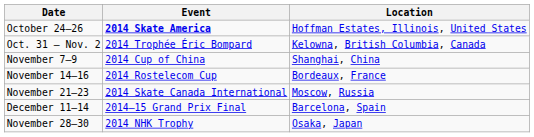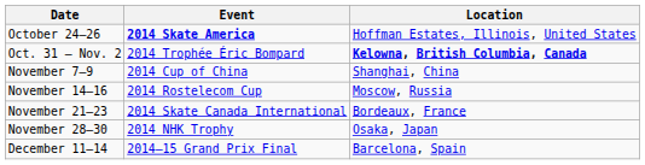 <table class="wikitable">
 <tr>
 <th>Date</th>
 <th>Event</th>
 <th>Location</th>
 </tr>
 <tr>
 <td>October 24–26</td>
 <td><strong><a href='#'>2014 Skate America</a></strong></td>
 <td><a href='#'>Hoffman Estates, Illinois</a>, <a href='#'>United States</a></td>
 </tr>
 <tr>
 <td>Oct. 31 – Nov. 2</td>
 <td><a href='#'>2014 Trophée Éric Bompard</a></td>
-<td><a href='#'>Kelowna</a>, <a href='#'>British Columbia</a>, <a href='#'>Canada</a></td>
+<td><strong><a href='#'>Kelowna</a>, <a href='#'>British Columbia</a>, <a href='#'>Canada</a></strong></td>
 </tr>
 <tr>
 <td>November 7–9</td>
 <td><a href='#'>2014 Cup of China</a></td>
 <td><a href='#'>Shanghai</a>, <a href='#'>China</a></td>
 </tr>
 <tr>
 <td>November 14–16</td>
 <td><a href='#'>2014 Rostelecom Cup</a></td>
-<td><a href='#'>Bordeaux</a>, <a href='#'>France</a></td>
+<td><a href='#'>Moscow</a>, <a href='#'>Russia</a></td>
 </tr>
 <tr>
 <td>November 21–23</td>
 <td><a href='#'>2014 Skate Canada International</a></td>
-<td><a href='#'>Moscow</a>, <a href='#'>Russia</a></td>
+<td><a href='#'>Bordeaux</a>, <a href='#'>France</a></td>
+</tr>
+<tr>
+<td>November 28–30</td>
+<td><a href='#'>2014 NHK Trophy</a></td>
+<td><a href='#'>Osaka</a>, <a href='#'>Japan</a></td>
 </tr>
 <tr>
 <td>December 11–14</td>
 <td><a href='#'>2014–15 Grand Prix Final</a></td>
 <td><a href='#'>Barcelona</a>, <a href='#'>Spain</a></td>
 </tr>
-<tr>
-<td>November 28–30</td>
-<td><a href='#'>2014 NHK Trophy</a></td>
-<td><a href='#'>Osaka</a>, <a href='#'>Japan</a></td>
-</tr>
 </table>
